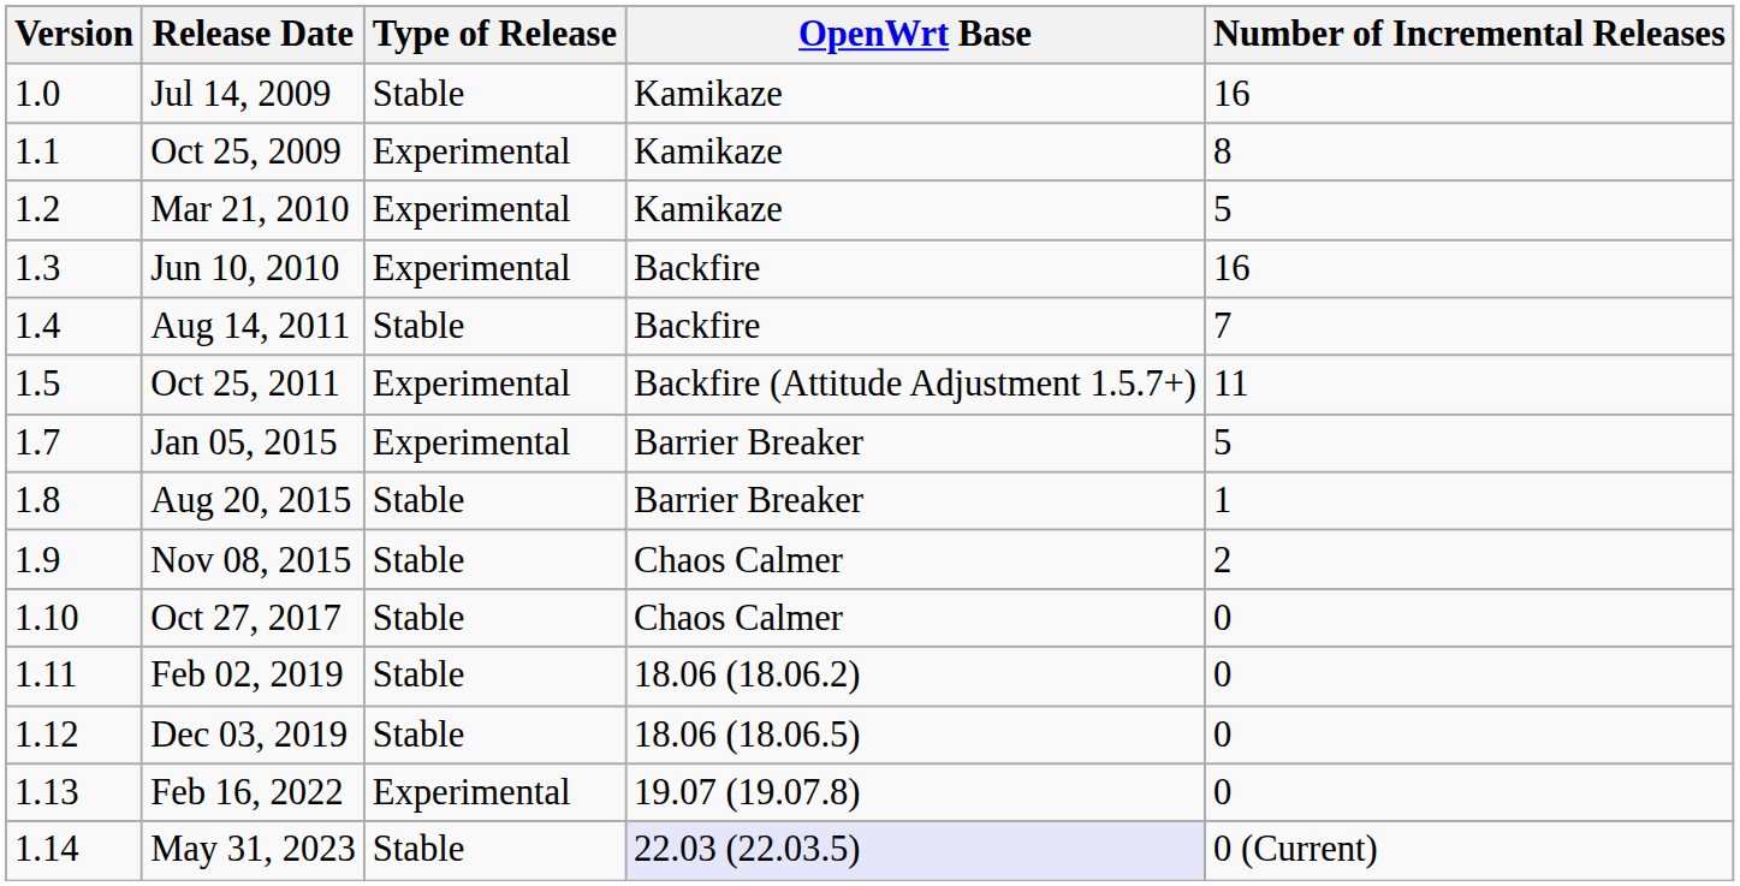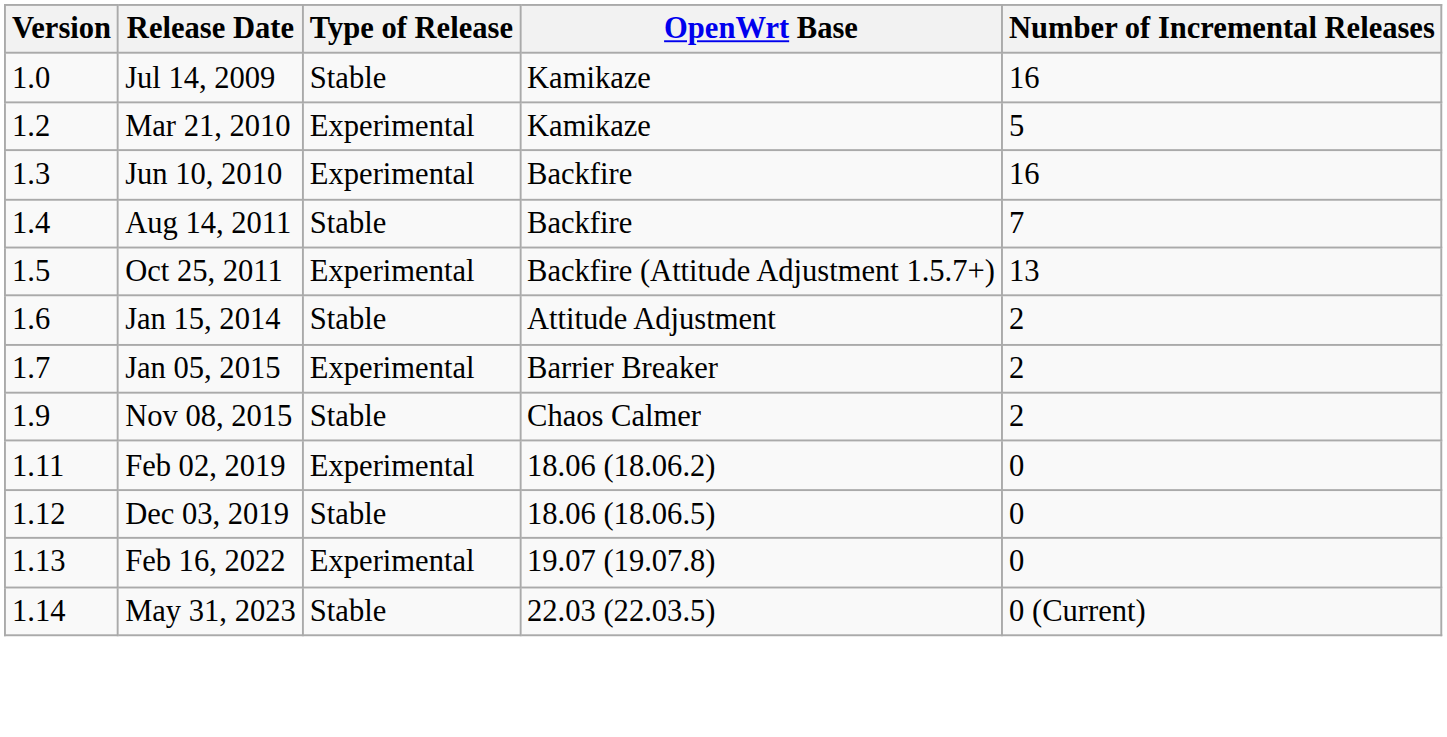 <table class="wikitable">
 <tr>
 <th>Version</th>
 <th>Release Date</th>
 <th>Type of Release</th>
 <th><a href='#'>OpenWrt</a> Base</th>
 <th>Number of Incremental Releases</th>
 </tr>
 <tr>
 <td>1.0</td>
 <td>Jul 14, 2009</td>
 <td>Stable</td>
 <td>Kamikaze</td>
 <td>16</td>
-</tr>
-<tr>
-<td>1.1</td>
-<td>Oct 25, 2009</td>
-<td>Experimental</td>
-<td>Kamikaze</td>
-<td>8</td>
 </tr>
 <tr>
 <td>1.2</td>
 <td>Mar 21, 2010</td>
 <td>Experimental</td>
 <td>Kamikaze</td>
 <td>5</td>
 </tr>
 <tr>
 <td>1.3</td>
 <td>Jun 10, 2010</td>
 <td>Experimental</td>
 <td>Backfire</td>
 <td>16</td>
 </tr>
 <tr>
 <td>1.4</td>
 <td>Aug 14, 2011</td>
 <td>Stable</td>
 <td>Backfire</td>
 <td>7</td>
 </tr>
 <tr>
 <td>1.5</td>
 <td>Oct 25, 2011</td>
 <td>Experimental</td>
 <td>Backfire (Attitude Adjustment 1.5.7+)</td>
-<td>11</td>
+<td>13</td>
+</tr>
+<tr>
+<td>1.6</td>
+<td>Jan 15, 2014</td>
+<td>Stable</td>
+<td>Attitude Adjustment</td>
+<td>2</td>
 </tr>
 <tr>
 <td>1.7</td>
 <td>Jan 05, 2015</td>
 <td>Experimental</td>
 <td>Barrier Breaker</td>
-<td>5</td>
-</tr>
-<tr>
-<td>1.8</td>
-<td>Aug 20, 2015</td>
-<td>Stable</td>
-<td>Barrier Breaker</td>
-<td>1</td>
+<td>2</td>
 </tr>
 <tr>
 <td>1.9</td>
 <td>Nov 08, 2015</td>
 <td>Stable</td>
 <td>Chaos Calmer</td>
 <td>2</td>
 </tr>
 <tr>
-<td>1.10</td>
-<td>Oct 27, 2017</td>
-<td>Stable</td>
-<td>Chaos Calmer</td>
-<td>0</td>
-</tr>
-<tr>
 <td>1.11</td>
 <td>Feb 02, 2019</td>
-<td>Stable</td>
+<td>Experimental</td>
 <td>18.06 (18.06.2)</td>
 <td>0</td>
 </tr>
 <tr>
 <td>1.12</td>
 <td>Dec 03, 2019</td>
 <td>Stable</td>
 <td>18.06 (18.06.5)</td>
 <td>0</td>
 </tr>
 <tr>
 <td>1.13</td>
 <td>Feb 16, 2022</td>
 <td>Experimental</td>
 <td>19.07 (19.07.8)</td>
 <td>0</td>
 </tr>
 <tr>
 <td>1.14</td>
 <td>May 31, 2023</td>
 <td>Stable</td>
-<td style="background: lavender;">22.03 (22.03.5)</td>
+<td>22.03 (22.03.5)</td>
 <td>0 (Current)</td>
 </tr>
 </table>
